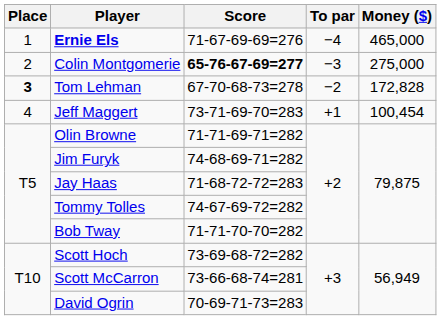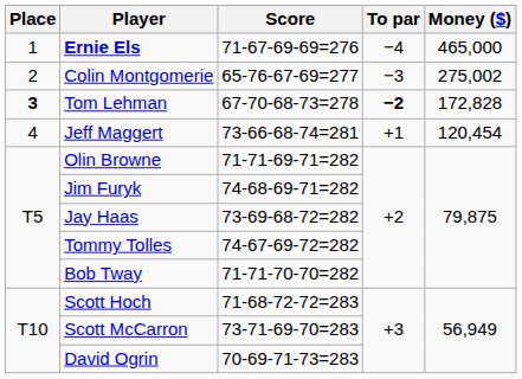 <table class="wikitable">
 <tr>
 <th>Place</th>
 <th>Player</th>
 <th>Score</th>
 <th>To par</th>
 <th>Money (<a href='#'>$</a>)</th>
 </tr>
 <tr>
 <td align=center>1</td>
 <td> <strong><a href='#'>Ernie Els</a></strong></td>
 <td>71-67-69-69=276</td>
 <td align=center>−4</td>
 <td align=center>465,000</td>
 </tr>
 <tr>
 <td align=center>2</td>
 <td> <a href='#'>Colin Montgomerie</a></td>
-<td><strong>65-76-67-69=277</strong></td>
+<td>65-76-67-69=277</td>
 <td align=center>−3</td>
-<td align=center>275,000</td>
+<td align=center>275,002</td>
 </tr>
 <tr>
 <td align=center><strong>3</strong></td>
 <td> <a href='#'>Tom Lehman</a></td>
 <td>67-70-68-73=278</td>
-<td align=center>−2</td>
+<td align=center><strong>−2</strong></td>
 <td align=center>172,828</td>
 </tr>
 <tr>
 <td align=center>4</td>
 <td> <a href='#'>Jeff Maggert</a></td>
-<td>73-71-69-70=283</td>
+<td>73-66-68-74=281</td>
 <td align=center>+1</td>
-<td align=center>100,454</td>
+<td align=center>120,454</td>
 </tr>
 <tr>
 <td align=center rowspan="5">T5</td>
 <td> <a href='#'>Olin Browne</a></td>
 <td>71-71-69-71=282</td>
 <td rowspan="5" align=center>+2</td>
 <td rowspan="5" align=center>79,875</td>
 </tr>
 <tr>
 <td> <a href='#'>Jim Furyk</a></td>
 <td>74-68-69-71=282</td>
 </tr>
 <tr>
 <td> <a href='#'>Jay Haas</a></td>
-<td>71-68-72-72=283</td>
+<td>73-69-68-72=282</td>
 </tr>
 <tr>
 <td> <a href='#'>Tommy Tolles</a></td>
 <td>74-67-69-72=282</td>
 </tr>
 <tr>
 <td> <a href='#'>Bob Tway</a></td>
 <td>71-71-70-70=282</td>
 </tr>
 <tr>
 <td align=center rowspan="3">T10</td>
 <td> <a href='#'>Scott Hoch</a></td>
-<td>73-69-68-72=282</td>
+<td>71-68-72-72=283</td>
 <td rowspan="3" align=center>+3</td>
 <td rowspan="3" align=center>56,949</td>
 </tr>
 <tr>
 <td> <a href='#'>Scott McCarron</a></td>
-<td>73-66-68-74=281</td>
+<td>73-71-69-70=283</td>
 </tr>
 <tr>
 <td> <a href='#'>David Ogrin</a></td>
 <td>70-69-71-73=283</td>
 </tr>
 </table>
